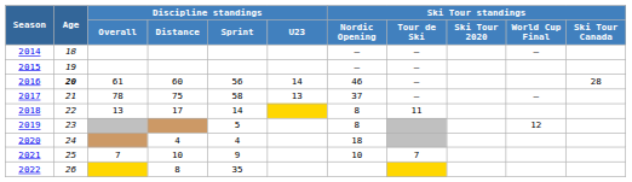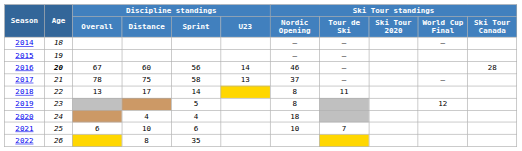 <table class="wikitable" style="font-size:95%; text-align:center; border:grey solid 1px; border-collapse:collapse; background:#ffffff;">
 <tr>
 <th style="background-color:#369; color:white; width:60px;" rowspan="2"> Season </th>
 <th style="background-color:#369; color:white; width:40px;" rowspan="2"> Age </th>
 <th style="background-color:#4180be; color:white;" colspan="4">Discipline standings</th>
 <th style="background-color:#4180be; color:white;" colspan="5">Ski Tour standings</th>
 </tr>
 <tr>
 <th style="background-color:#4180be; color:white; width:75px;">Overall</th>
 <th style="background-color:#4180be; color:white; width:75px;">Distance</th>
 <th style="background-color:#4180be; color:white; width:75px;">Sprint</th>
 <th style="background-color:#4180be; color:white; width:75px;">U23</th>
 <th style="background-color:#4180be; color:white; width:75px;">Nordic<br>Opening</th>
 <th style="background-color:#4180be; color:white; width:75px;">Tour de<br>Ski</th>
 <th style="background-color:#4180be; color:white; width:75px;">Ski Tour<br>2020</th>
 <th style="background-color:#4180be; color:white; width:75px;">World Cup<br>Final</th>
 <th style="background-color:#4180be; color:white; width:75px;">Ski Tour<br>Canada</th>
 </tr>
 <tr>
 <td><a href='#'>2014</a></td>
 <td><em>18</em></td>
 <td></td>
 <td></td>
 <td></td>
 <td></td>
 <td>—</td>
 <td>—</td>
 <td></td>
 <td>—</td>
 <td></td>
 </tr>
 <tr>
 <td><a href='#'>2015</a></td>
 <td><em>19</em></td>
 <td></td>
 <td></td>
 <td></td>
 <td></td>
 <td>—</td>
 <td>—</td>
 <td></td>
 <td></td>
 <td></td>
 </tr>
 <tr>
 <td><a href='#'>2016</a></td>
 <td><strong><em>20</em></strong></td>
-<td>61</td>
+<td>67</td>
 <td>60</td>
 <td>56</td>
 <td>14</td>
 <td>46</td>
 <td>—</td>
 <td></td>
 <td></td>
 <td>28</td>
 </tr>
 <tr>
 <td><a href='#'>2017</a></td>
 <td><em>21</em></td>
 <td>78</td>
 <td>75</td>
 <td>58</td>
 <td>13</td>
 <td>37</td>
 <td>—</td>
 <td></td>
 <td>—</td>
 <td></td>
 </tr>
 <tr>
 <td><a href='#'>2018</a></td>
 <td><em>22</em></td>
 <td>13</td>
 <td>17</td>
 <td>14</td>
 <td style="background:gold;"></td>
 <td>8</td>
 <td>11</td>
 <td></td>
 <td></td>
 <td></td>
 </tr>
 <tr>
 <td><a href='#'>2019</a></td>
 <td><em>23</em></td>
 <td style="background:silver;"></td>
 <td style="background:#c96;"></td>
 <td>5</td>
 <td></td>
 <td>8</td>
 <td style="background:silver;"></td>
 <td></td>
 <td>12</td>
 <td></td>
 </tr>
 <tr>
 <td><a href='#'>2020</a></td>
 <td><em>24</em></td>
 <td style="background:#c96;"></td>
 <td>4</td>
 <td>4</td>
 <td></td>
 <td>18</td>
 <td style="background:silver;"></td>
 <td></td>
 <td></td>
 <td></td>
 </tr>
 <tr>
 <td><a href='#'>2021</a></td>
 <td><em>25</em></td>
-<td>7</td>
+<td>6</td>
 <td>10</td>
-<td>9</td>
+<td>6</td>
 <td></td>
 <td>10</td>
 <td>7</td>
 <td></td>
 <td></td>
 <td></td>
 </tr>
 <tr>
 <td><a href='#'>2022</a></td>
 <td><em>26</em></td>
 <td style="background:gold;"></td>
 <td>8</td>
 <td>35</td>
 <td></td>
 <td></td>
 <td style="background:gold;"></td>
 <td></td>
 <td></td>
 <td></td>
 </tr>
 </table>
